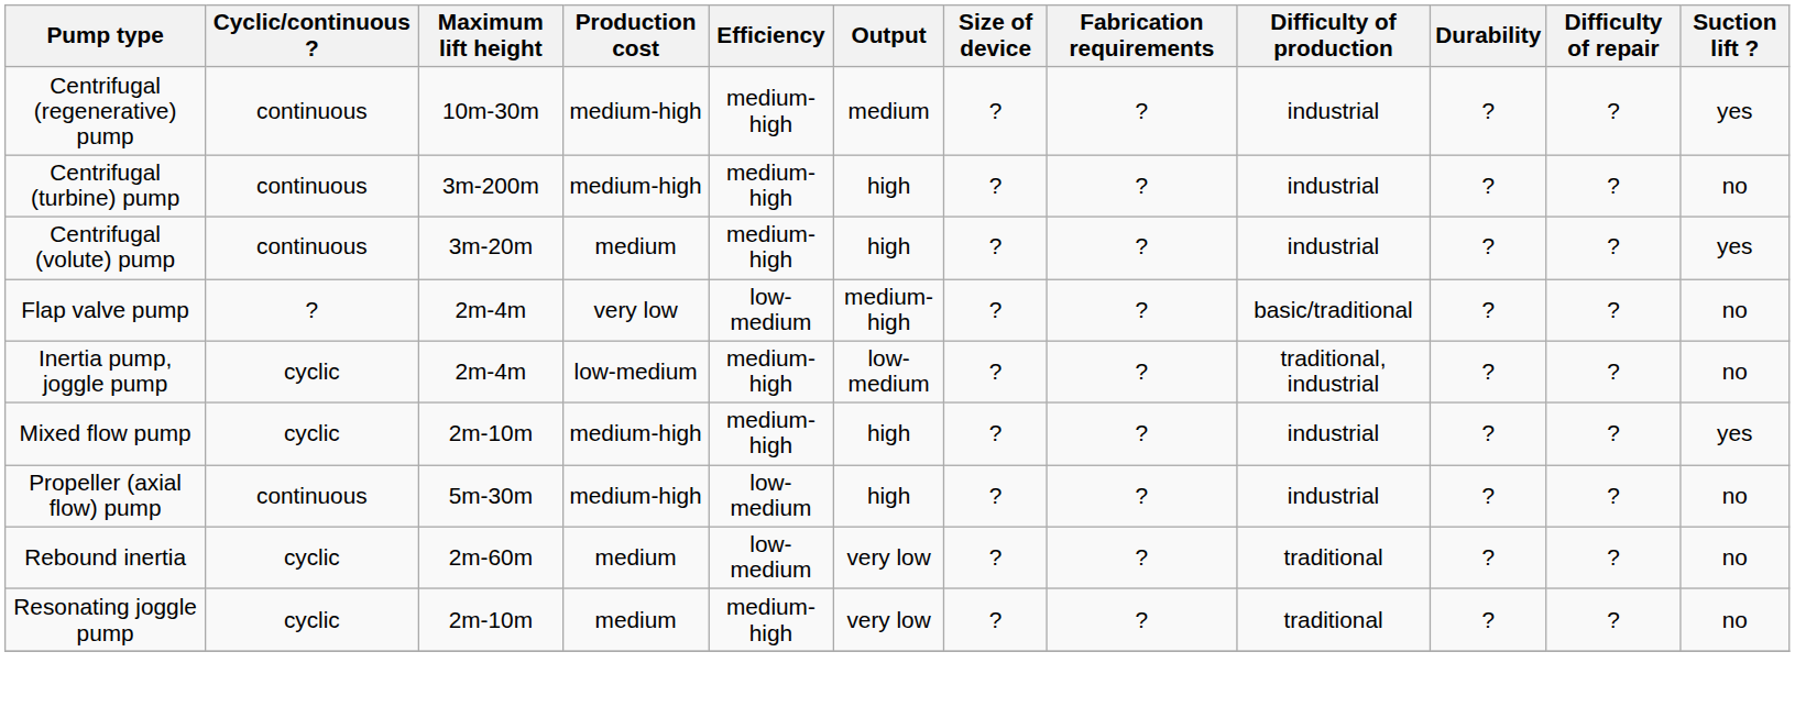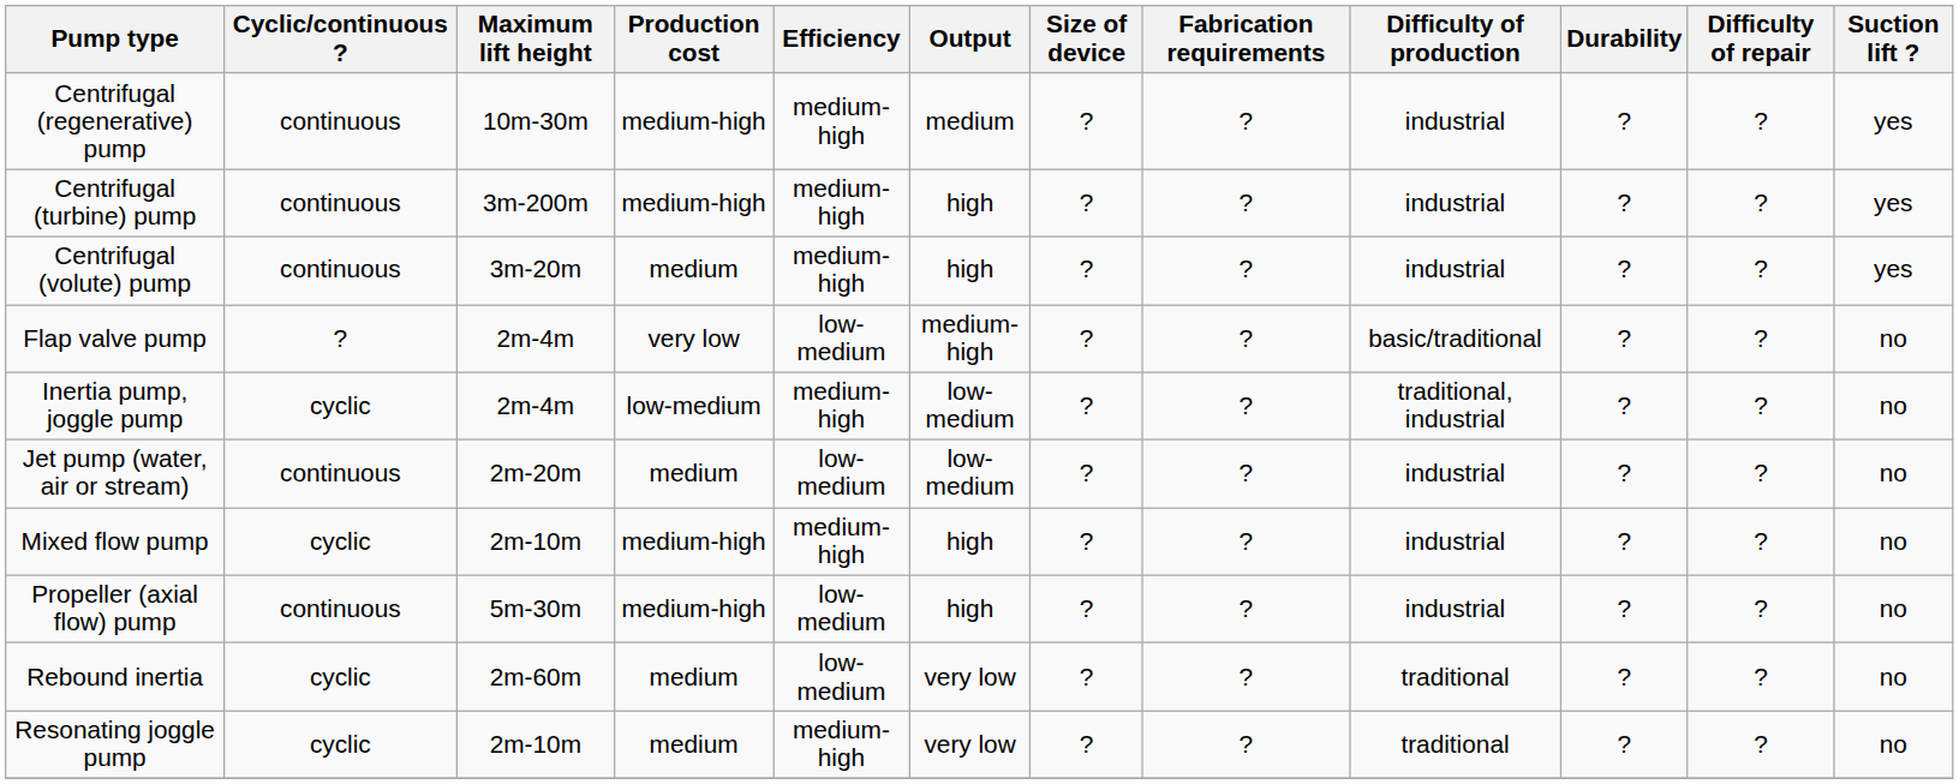 <table class="wikitable" style="text-align: center; width: auto;">
 <tr>
 <th>Pump type</th>
 <th>Cyclic/continuous ?</th>
 <th>Maximum lift height</th>
 <th>Production cost</th>
 <th>Efficiency</th>
 <th>Output</th>
 <th>Size of device</th>
 <th>Fabrication requirements</th>
 <th>Difficulty of production</th>
 <th>Durability</th>
 <th>Difficulty of repair</th>
 <th>Suction lift ?</th>
 </tr>
 <tr>
 <td>Centrifugal (regenerative) pump</td>
 <td>continuous</td>
 <td>10m-30m</td>
 <td>medium-high</td>
 <td>medium-high</td>
 <td>medium</td>
 <td>?</td>
 <td>?</td>
 <td>industrial</td>
 <td>?</td>
 <td>?</td>
 <td>yes</td>
 </tr>
 <tr>
 <td>Centrifugal (turbine) pump</td>
 <td>continuous</td>
 <td>3m-200m</td>
 <td>medium-high</td>
 <td>medium-high</td>
 <td>high</td>
 <td>?</td>
 <td>?</td>
 <td>industrial</td>
 <td>?</td>
 <td>?</td>
-<td>no</td>
+<td>yes</td>
 </tr>
 <tr>
 <td>Centrifugal (volute) pump</td>
 <td>continuous</td>
 <td>3m-20m</td>
 <td>medium</td>
 <td>medium-high</td>
 <td>high</td>
 <td>?</td>
 <td>?</td>
 <td>industrial</td>
 <td>?</td>
 <td>?</td>
 <td>yes</td>
 </tr>
 <tr>
 <td>Flap valve pump</td>
 <td>?</td>
 <td>2m-4m</td>
 <td>very low</td>
 <td>low-medium</td>
 <td>medium-high</td>
 <td>?</td>
 <td>?</td>
 <td>basic/traditional</td>
 <td>?</td>
 <td>?</td>
 <td>no</td>
 </tr>
 <tr>
 <td>Inertia pump, joggle pump</td>
 <td>cyclic</td>
 <td>2m-4m</td>
 <td>low-medium</td>
 <td>medium-high</td>
 <td>low-medium</td>
 <td>?</td>
 <td>?</td>
 <td>traditional, industrial</td>
 <td>?</td>
 <td>?</td>
 <td>no</td>
 </tr>
 <tr>
+<td>Jet pump (water, air or stream)</td>
+<td>continuous</td>
+<td>2m-20m</td>
+<td>medium</td>
+<td>low-medium</td>
+<td>low-medium</td>
+<td>?</td>
+<td>?</td>
+<td>industrial</td>
+<td>?</td>
+<td>?</td>
+<td>no</td>
+</tr>
+<tr>
 <td>Mixed flow pump</td>
 <td>cyclic</td>
 <td>2m-10m</td>
 <td>medium-high</td>
 <td>medium-high</td>
 <td>high</td>
 <td>?</td>
 <td>?</td>
 <td>industrial</td>
 <td>?</td>
 <td>?</td>
-<td>yes</td>
+<td>no</td>
 </tr>
 <tr>
 <td>Propeller (axial flow) pump</td>
 <td>continuous</td>
 <td>5m-30m</td>
 <td>medium-high</td>
 <td>low-medium</td>
 <td>high</td>
 <td>?</td>
 <td>?</td>
 <td>industrial</td>
 <td>?</td>
 <td>?</td>
 <td>no</td>
 </tr>
 <tr>
 <td>Rebound inertia</td>
 <td>cyclic</td>
 <td>2m-60m</td>
 <td>medium</td>
 <td>low-medium</td>
 <td>very low</td>
 <td>?</td>
 <td>?</td>
 <td>traditional</td>
 <td>?</td>
 <td>?</td>
 <td>no</td>
 </tr>
 <tr>
 <td>Resonating joggle pump</td>
 <td>cyclic</td>
 <td>2m-10m</td>
 <td>medium</td>
 <td>medium-high</td>
 <td>very low</td>
 <td>?</td>
 <td>?</td>
 <td>traditional</td>
 <td>?</td>
 <td>?</td>
 <td>no</td>
 </tr>
 <tr>
 </tr>
 </table>
